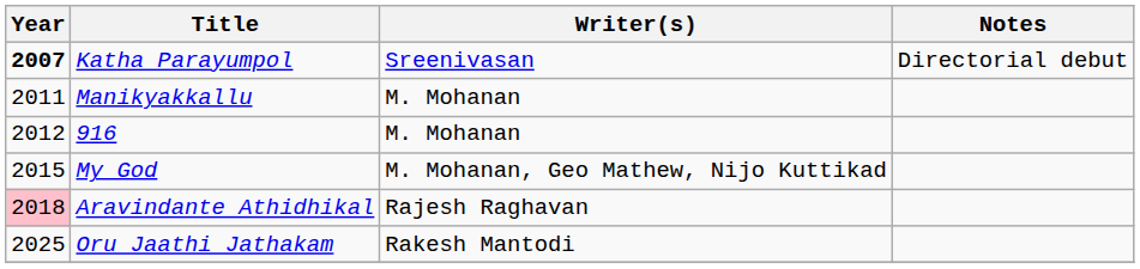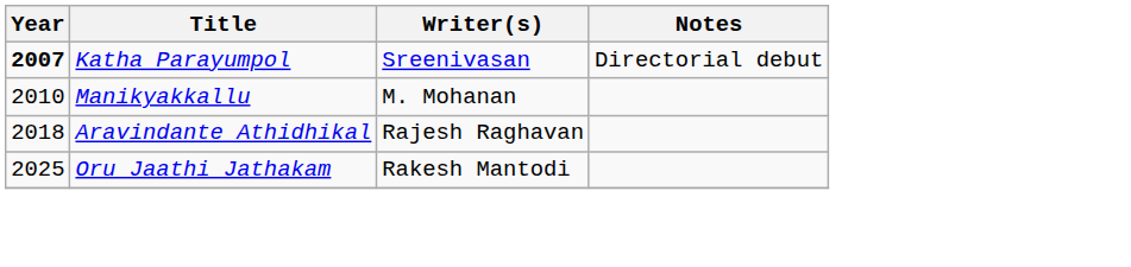 <table class="wikitable sortable">
 <tr>
 <th>Year</th>
 <th>Title</th>
 <th>Writer(s)</th>
 <th class="unsortable">Notes</th>
 </tr>
 <tr>
 <td><strong>2007</strong></td>
 <td><em><a href='#'>Katha Parayumpol</a></em></td>
 <td><a href='#'>Sreenivasan</a></td>
 <td>Directorial debut</td>
 </tr>
 <tr>
-<td>2011</td>
+<td>2010</td>
 <td><em><a href='#'>Manikyakkallu</a></em></td>
 <td>M. Mohanan</td>
 <td></td>
 </tr>
 <tr>
-<td>2012</td>
-<td><em><a href='#'>916</a></em></td>
-<td>M. Mohanan</td>
-<td></td>
-</tr>
-<tr>
-<td>2015</td>
-<td><em><a href='#'>My God</a></em></td>
-<td>M. Mohanan, Geo Mathew, Nijo Kuttikad</td>
-<td></td>
-</tr>
-<tr>
-<td style="background: pink;">2018</td>
+<td>2018</td>
 <td><em><a href='#'>Aravindante Athidhikal</a></em></td>
 <td>Rajesh Raghavan</td>
 <td></td>
 </tr>
 <tr>
 <td>2025</td>
 <td><em><a href='#'>Oru Jaathi Jathakam</a></em></td>
 <td>Rakesh Mantodi</td>
 <td></td>
 </tr>
 <tr>
 </tr>
 </table>
